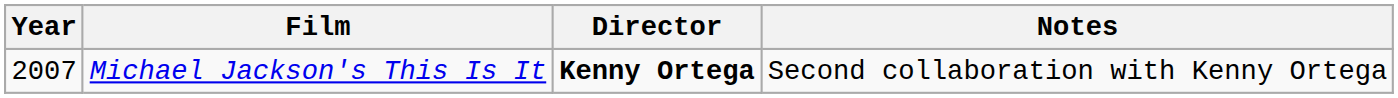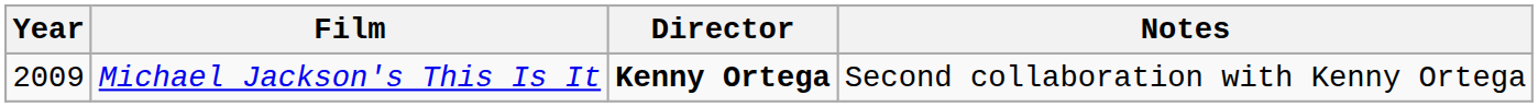 <table class="wikitable">
 <tr>
 <th>Year</th>
 <th>Film</th>
 <th>Director</th>
 <th>Notes</th>
 </tr>
 <tr>
-<td>2007</td>
+<td>2009</td>
 <td><em><a href='#'>Michael Jackson's This Is It</a></em></td>
 <td><strong>Kenny Ortega</strong></td>
 <td>Second collaboration with Kenny Ortega</td>
 </tr>
 </table>
